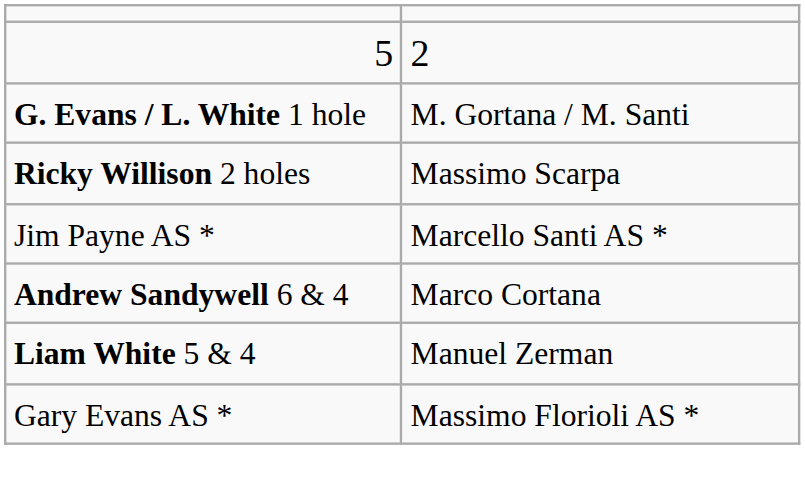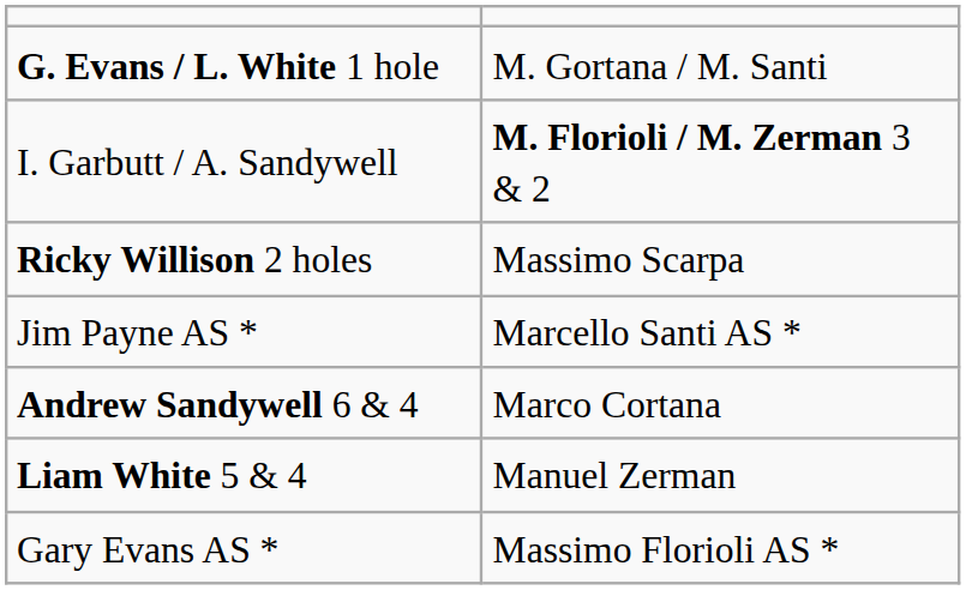 <table class="wikitable">
 <tr>
 <td align="center" width="160"></td>
 <td align="center" width="160"></td>
 </tr>
 <tr>
-<td align="right">5</td>
-<td>2</td>
+<td><small><strong>G. Evans / L. White</strong> 1 hole</small></td>
+<td><small>M. Gortana / M. Santi</small></td>
 </tr>
 <tr>
-<td><small><strong>G. Evans / L. White</strong> 1 hole</small></td>
-<td><small>M. Gortana / M. Santi</small></td>
+<td><small>I. Garbutt / A. Sandywell</small></td>
+<td><small><strong>M. Florioli / M. Zerman</strong> 3 & 2</small></td>
 </tr>
 <tr>
 <td><small><strong>Ricky Willison</strong> 2 holes</small></td>
 <td><small>Massimo Scarpa</small></td>
 </tr>
 <tr>
 <td><small>Jim Payne AS *</small></td>
 <td><small>Marcello Santi AS *</small></td>
 </tr>
 <tr>
 <td><small><strong>Andrew Sandywell</strong> 6 & 4</small></td>
 <td><small>Marco Cortana</small></td>
 </tr>
 <tr>
 <td><small><strong>Liam White</strong> 5 & 4</small></td>
 <td><small>Manuel Zerman</small></td>
 </tr>
 <tr>
 <td><small>Gary Evans AS *</small></td>
 <td><small>Massimo Florioli AS *</small></td>
 </tr>
 </table>
